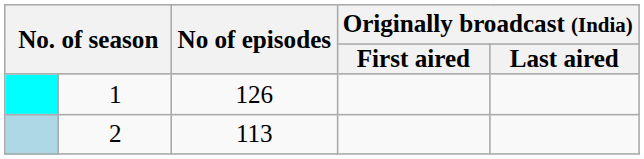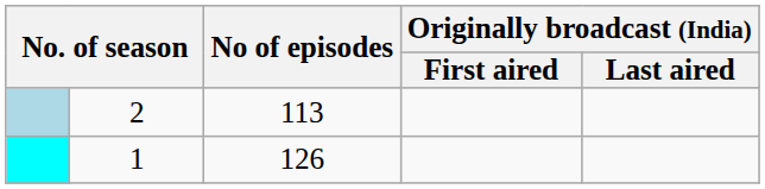 <table class="wikitable sortable" style="text-align:center">
 <tr>
 <th rowspan="2" colspan="2" style="padding: 0 8px">No. of season</th>
 <th rowspan="2">No of episodes</th>
 <th colspan="2">Originally broadcast <small>(India)</small></th>
 </tr>
 <tr>
 <th style="padding: 0 8px">First aired</th>
 <th style="padding: 0 8px">Last aired</th>
 </tr>
 <tr>
+<td style="background:lightblue"></td>
+<td align="center">2</td>
+<td align="center">113</td>
+<td align="center"></td>
+<td align="center"></td>
+</tr>
+<tr>
 <td style="background:cyan"></td>
 <td align="center">1</td>
 <td align="center">126</td>
 <td align="center"></td>
 <td align="center"></td>
 </tr>
-<tr>
-<td style="background:lightblue"></td>
-<td align="center">2</td>
-<td align="center">113</td>
-<td align="center"></td>
-<td align="center"></td>
-</tr>
 </table>
